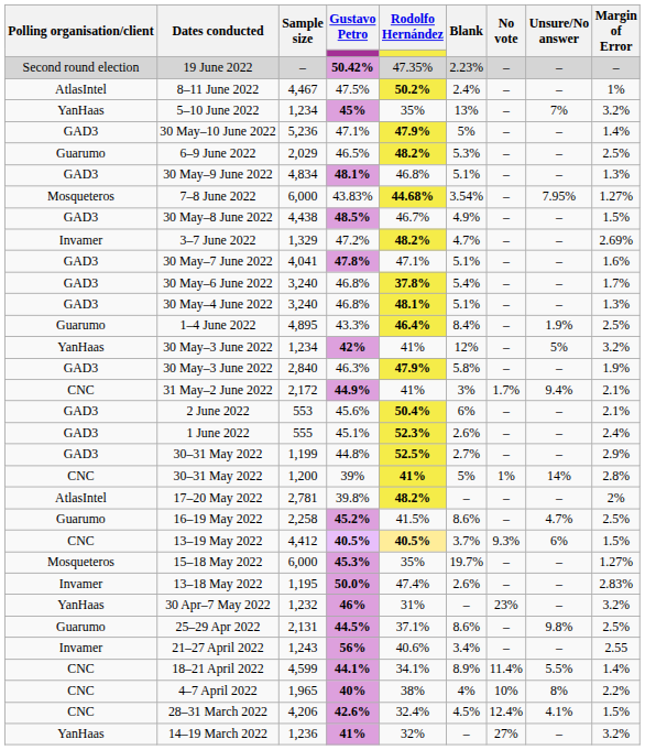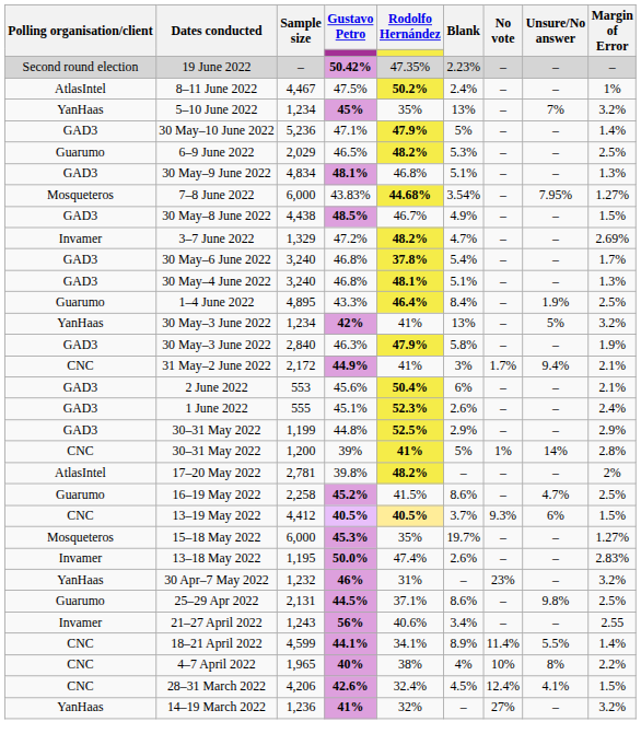 <table class="wikitable" style="text-align:center;font-size:85%;line-height:5x">
 <tr>
 <th rowspan=2>Polling organisation/client</th>
 <th rowspan=2>Dates conducted</th>
 <th rowspan=2>Sample<br>size</th>
 <th style="width:30px;"><a href='#'>Gustavo Petro</a><br></th>
 <th style="width:30px;"><a href='#'>Rodolfo Hernández</a><br></th>
 <th rowspan=2 style="width:30px;">Blank</th>
 <th rowspan=2 style="width:30px;">No vote</th>
 <th rowspan=2 style="width:30px;">Unsure/No answer</th>
 <th rowspan=2 style="width:30px;">Margin of Error</th>
 </tr>
 <tr>
 <th style="background:#A42F95;"></th>
 <th style="background:#F5EC49;"></th>
 </tr>
 <tr style="background:#D5D5D5;">
 <td>Second round election</td>
 <td>19 June 2022</td>
 <td>–</td>
 <td style="background:Plum;"><strong>50.42%</strong></td>
 <td>47.35%</td>
 <td>2.23%</td>
 <td>–</td>
 <td>–</td>
 <td>–</td>
 </tr>
 <tr>
 <td>AtlasIntel</td>
 <td>8–11 June 2022</td>
 <td>4,467</td>
 <td>47.5%</td>
 <td style="background:#F5EC49;"><strong>50.2%</strong></td>
 <td>2.4%</td>
 <td>–</td>
 <td>–</td>
 <td>1%</td>
 </tr>
 <tr>
 <td>YanHaas</td>
 <td>5–10 June 2022</td>
 <td>1,234</td>
 <td style="background:Plum;"><strong>45%</strong></td>
 <td>35%</td>
 <td>13%</td>
 <td>–</td>
 <td>7%</td>
 <td>3.2%</td>
 </tr>
 <tr>
 <td>GAD3</td>
 <td>30 May–10 June 2022</td>
 <td>5,236</td>
 <td>47.1%</td>
 <td style="background:#F5EC49;"><strong>47.9%</strong></td>
 <td>5%</td>
 <td>–</td>
 <td>–</td>
 <td>1.4%</td>
 </tr>
 <tr>
 <td>Guarumo</td>
 <td>6–9 June 2022</td>
 <td>2,029</td>
 <td>46.5%</td>
 <td style="background:#F5EC49;"><strong>48.2%</strong></td>
 <td>5.3%</td>
 <td>–</td>
 <td>–</td>
 <td>2.5%</td>
 </tr>
 <tr>
 <td>GAD3</td>
 <td>30 May–9 June 2022</td>
 <td>4,834</td>
 <td style="background:Plum;"><strong>48.1%</strong></td>
 <td>46.8%</td>
 <td>5.1%</td>
 <td>–</td>
 <td>–</td>
 <td>1.3%</td>
 </tr>
 <tr>
 <td>Mosqueteros</td>
 <td>7–8 June 2022</td>
 <td>6,000</td>
 <td>43.83%</td>
 <td style="background:#F5EC49;"><strong>44.68%</strong></td>
 <td>3.54%</td>
 <td>–</td>
 <td>7.95%</td>
 <td>1.27%</td>
 </tr>
 <tr>
 <td>GAD3</td>
 <td>30 May–8 June 2022</td>
 <td>4,438</td>
 <td style="background:Plum;"><strong>48.5%</strong></td>
 <td>46.7%</td>
 <td>4.9%</td>
 <td>–</td>
 <td>–</td>
 <td>1.5%</td>
 </tr>
 <tr>
 <td>Invamer</td>
 <td>3–7 June 2022</td>
 <td>1,329</td>
 <td>47.2%</td>
 <td style="background:#F5EC49"><strong>48.2%</strong></td>
 <td>4.7%</td>
 <td>–</td>
 <td>–</td>
 <td>2.69%</td>
 </tr>
 <tr>
 <td>GAD3</td>
-<td>30 May–7 June 2022</td>
-<td>4,041</td>
-<td style="background:Plum;"><strong>47.8%</strong></td>
-<td>47.1%</td>
-<td>5.1%</td>
-<td>–</td>
-<td>–</td>
-<td>1.6%</td>
-</tr>
-<tr>
-<td>GAD3</td>
 <td>30 May–6 June 2022</td>
 <td>3,240</td>
 <td>46.8%</td>
 <td style="background:#F5EC49;"><strong>37.8%</strong></td>
 <td>5.4%</td>
 <td>–</td>
 <td>–</td>
 <td>1.7%</td>
 </tr>
 <tr>
 <td>GAD3</td>
 <td>30 May–4 June 2022</td>
 <td>3,240</td>
 <td>46.8%</td>
 <td style="background:#F5EC49;"><strong>48.1%</strong></td>
 <td>5.1%</td>
 <td>–</td>
 <td>–</td>
 <td>1.3%</td>
 </tr>
 <tr>
 <td>Guarumo</td>
 <td>1–4 June 2022</td>
 <td>4,895</td>
 <td>43.3%</td>
 <td style="background:#F5EC49;"><strong>46.4%</strong></td>
 <td>8.4%</td>
 <td>–</td>
 <td>1.9%</td>
 <td>2.5%</td>
 </tr>
 <tr>
 <td>YanHaas</td>
 <td>30 May–3 June 2022</td>
 <td>1,234</td>
 <td style="background:Plum;"><strong>42%</strong></td>
 <td>41%</td>
-<td>12%</td>
+<td>13%</td>
 <td>–</td>
 <td>5%</td>
 <td>3.2%</td>
 </tr>
 <tr>
 <td>GAD3</td>
 <td>30 May–3 June 2022</td>
 <td>2,840</td>
 <td>46.3%</td>
 <td style="background:#F5EC49;"><strong>47.9%</strong></td>
 <td>5.8%</td>
 <td>–</td>
 <td>–</td>
 <td>1.9%</td>
 </tr>
 <tr>
 <td>CNC</td>
 <td>31 May–2 June 2022</td>
 <td>2,172</td>
 <td style="background:Plum;"><strong>44.9%</strong></td>
 <td>41%</td>
 <td>3%</td>
 <td>1.7%</td>
 <td>9.4%</td>
 <td>2.1%</td>
 </tr>
 <tr>
 <td>GAD3</td>
 <td>2 June 2022</td>
 <td>553</td>
 <td>45.6%</td>
 <td style="background:#F5EC49;"><strong>50.4%</strong></td>
 <td>6%</td>
 <td>–</td>
 <td>–</td>
 <td>2.1%</td>
 </tr>
 <tr>
 <td>GAD3</td>
 <td>1 June 2022</td>
 <td>555</td>
 <td>45.1%</td>
 <td style="background:#F5EC49;"><strong>52.3%</strong></td>
 <td>2.6%</td>
 <td>–</td>
 <td>–</td>
 <td>2.4%</td>
 </tr>
 <tr>
 <td>GAD3</td>
 <td>30–31 May 2022</td>
 <td>1,199</td>
 <td>44.8%</td>
 <td style="background:#F5EC49;"><strong>52.5%</strong></td>
-<td>2.7%</td>
+<td>2.9%</td>
 <td>–</td>
 <td>–</td>
 <td>2.9%</td>
 </tr>
 <tr>
 <td>CNC</td>
 <td>30–31 May 2022</td>
 <td>1,200</td>
 <td>39%</td>
 <td style="background:#F5EC49;"><strong>41%</strong></td>
 <td>5%</td>
 <td>1%</td>
 <td>14%</td>
 <td>2.8%</td>
 </tr>
 <tr>
 <td>AtlasIntel</td>
 <td>17–20 May 2022</td>
 <td>2,781</td>
 <td>39.8%</td>
 <td style="background:#F5EC49;"><strong>48.2%</strong></td>
 <td>–</td>
 <td>–</td>
 <td>–</td>
 <td>2%</td>
 </tr>
 <tr>
 <td>Guarumo</td>
 <td>16–19 May 2022</td>
 <td>2,258</td>
 <td style="background:Plum;"><strong>45.2%</strong></td>
 <td>41.5%</td>
 <td>8.6%</td>
 <td>–</td>
 <td>4.7%</td>
 <td>2.5%</td>
 </tr>
 <tr>
 <td>CNC</td>
 <td>13–19 May 2022</td>
 <td>4,412</td>
 <td style="background:#E8BFFB;"><strong>40.5%</strong></td>
 <td style="background:#FFED99;"><strong>40.5%</strong></td>
 <td>3.7%</td>
 <td>9.3%</td>
 <td>6%</td>
 <td>1.5%</td>
 </tr>
 <tr>
 <td>Mosqueteros</td>
 <td>15–18 May 2022</td>
 <td>6,000</td>
 <td style="background:Plum;"><strong>45.3%</strong></td>
 <td>35%</td>
 <td>19.7%</td>
 <td>–</td>
 <td>–</td>
 <td>1.27%</td>
 </tr>
 <tr>
 <td>Invamer</td>
 <td>13–18 May 2022</td>
 <td>1,195</td>
 <td style="background:Plum;"><strong>50.0%</strong></td>
 <td>47.4%</td>
 <td>2.6%</td>
 <td>–</td>
 <td>–</td>
 <td>2.83%</td>
 </tr>
 <tr>
 <td>YanHaas</td>
 <td>30 Apr–7 May 2022</td>
 <td>1,232</td>
 <td style="background:Plum;"><strong>46%</strong></td>
 <td>31%</td>
 <td>–</td>
 <td>23%</td>
 <td>–</td>
 <td>3.2%</td>
 </tr>
 <tr>
 <td>Guarumo</td>
 <td>25–29 Apr 2022</td>
 <td>2,131</td>
 <td style="background:Plum;"><strong>44.5%</strong></td>
 <td>37.1%</td>
 <td>8.6%</td>
 <td>–</td>
 <td>9.8%</td>
 <td>2.5%</td>
 </tr>
 <tr>
 <td>Invamer</td>
 <td>21–27 April 2022</td>
 <td>1,243</td>
 <td style="background:Plum;"><strong>56%</strong></td>
 <td>40.6%</td>
 <td>3.4%</td>
 <td>–</td>
 <td>–</td>
 <td>2.55</td>
 </tr>
 <tr>
 <td>CNC</td>
 <td>18–21 April 2022</td>
 <td>4,599</td>
 <td style="background:Plum;"><strong>44.1%</strong></td>
 <td>34.1%</td>
 <td>8.9%</td>
 <td>11.4%</td>
 <td>5.5%</td>
 <td>1.4%</td>
 </tr>
 <tr>
 <td>CNC</td>
 <td>4–7 April 2022</td>
 <td>1,965</td>
 <td style="background:Plum;"><strong>40%</strong></td>
 <td>38%</td>
 <td>4%</td>
 <td>10%</td>
 <td>8%</td>
 <td>2.2%</td>
 </tr>
 <tr>
 <td>CNC</td>
 <td>28–31 March 2022</td>
 <td>4,206</td>
 <td style="background:Plum;"><strong>42.6%</strong></td>
 <td>32.4%</td>
 <td>4.5%</td>
 <td>12.4%</td>
 <td>4.1%</td>
 <td>1.5%</td>
 </tr>
 <tr>
 <td>YanHaas</td>
 <td>14–19 March 2022</td>
 <td>1,236</td>
 <td style="background:Plum;"><strong>41%</strong></td>
 <td>32%</td>
 <td>–</td>
 <td>27%</td>
 <td>–</td>
 <td>3.2%</td>
 </tr>
 </table>
